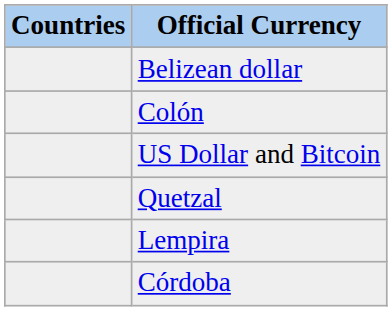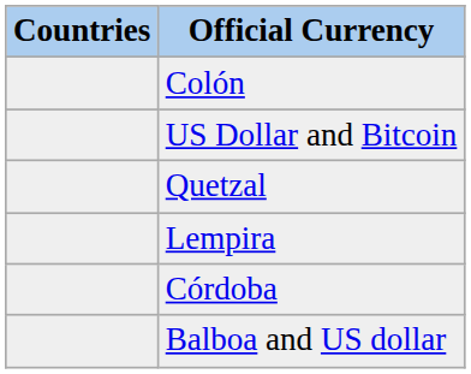 <table class="wikitable sortable" align="center">
 <tr>
 <th style="background: #ABCDEF;">Countries<br></th>
 <th style="background: #ABCDEF;">Official Currency</th>
-</tr>
-<tr bgcolor="#EFEFEF">
-<td style="text-align:left;"></td>
-<td><a href='#'>Belizean dollar</a></td>
 </tr>
 <tr bgcolor="#EFEFEF">
 <td style="text-align:left;"></td>
 <td><a href='#'>Colón</a></td>
 </tr>
 <tr bgcolor="#EFEFEF">
 <td style="text-align:left;"></td>
 <td><a href='#'>US Dollar</a> and <a href='#'>Bitcoin</a></td>
 </tr>
 <tr bgcolor="#EFEFEF">
 <td style="text-align:left;"></td>
 <td><a href='#'>Quetzal</a></td>
 </tr>
 <tr bgcolor="#EFEFEF">
 <td style="text-align:left;"></td>
 <td><a href='#'>Lempira</a></td>
 </tr>
 <tr bgcolor="#EFEFEF">
 <td style="text-align:left;"></td>
 <td><a href='#'>Córdoba</a></td>
 </tr>
+<tr bgcolor="#EFEFEF">
+<td style="text-align:left;"></td>
+<td><a href='#'>Balboa</a> and <a href='#'>US dollar</a></td>
+</tr>
 </table>
